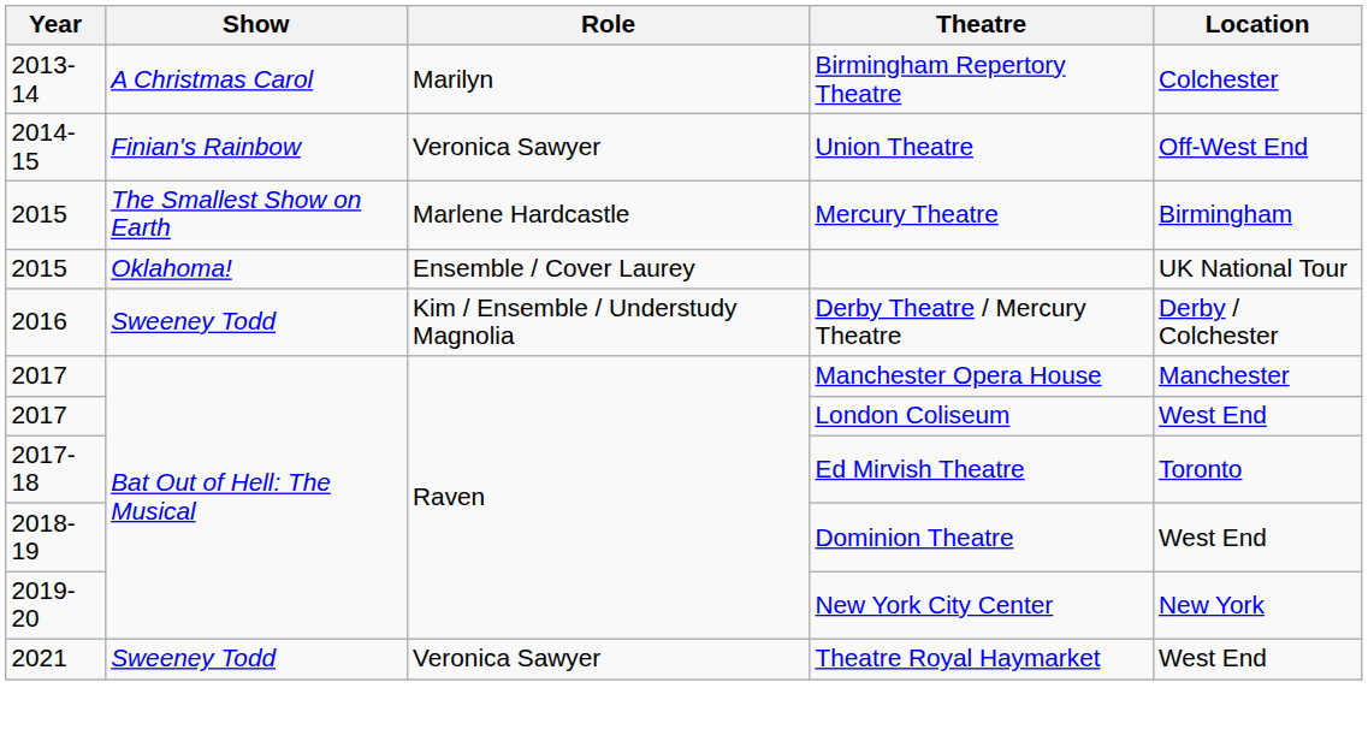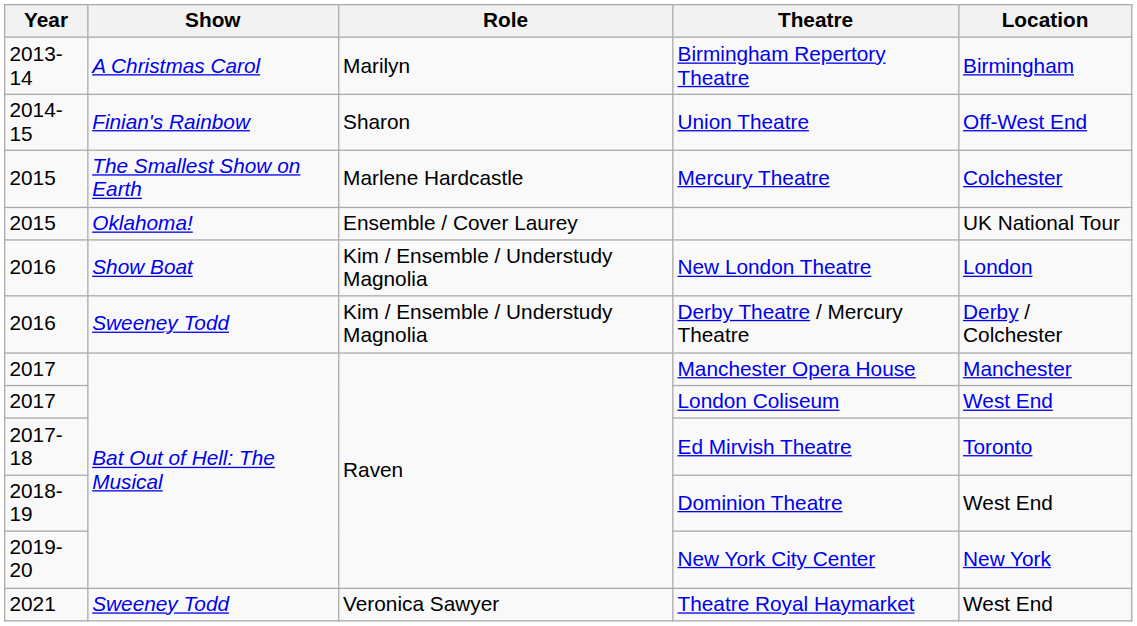 <table class="wikitable">
 <tr>
 <th>Year</th>
 <th>Show</th>
 <th>Role</th>
 <th>Theatre</th>
 <th>Location</th>
 </tr>
 <tr>
 <td>2013-14</td>
 <td><em><a href='#'>A Christmas Carol</a></em></td>
 <td>Marilyn</td>
 <td><a href='#'>Birmingham Repertory Theatre</a></td>
-<td><a href='#'>Colchester</a></td>
+<td><a href='#'>Birmingham</a></td>
 </tr>
 <tr>
 <td>2014-15</td>
 <td><em><a href='#'>Finian's Rainbow</a></em></td>
-<td>Veronica Sawyer</td>
+<td>Sharon</td>
 <td><a href='#'>Union Theatre</a></td>
 <td><a href='#'>Off-West End</a></td>
 </tr>
 <tr>
 <td>2015</td>
 <td><em><a href='#'>The Smallest Show on Earth</a></em></td>
 <td>Marlene Hardcastle</td>
 <td><a href='#'>Mercury Theatre</a></td>
-<td><a href='#'>Birmingham</a></td>
+<td><a href='#'>Colchester</a></td>
 </tr>
 <tr>
 <td>2015</td>
 <td><em><a href='#'>Oklahoma!</a></em></td>
 <td>Ensemble / Cover Laurey</td>
 <td></td>
 <td>UK National Tour</td>
+</tr>
+<tr>
+<td>2016</td>
+<td><em><a href='#'>Show Boat</a></em></td>
+<td>Kim / Ensemble / Understudy Magnolia</td>
+<td><a href='#'>New London Theatre</a></td>
+<td><a href='#'>London</a></td>
 </tr>
 <tr>
 <td>2016</td>
 <td><em><a href='#'>Sweeney Todd</a></em></td>
 <td>Kim / Ensemble / Understudy Magnolia</td>
 <td><a href='#'>Derby Theatre</a> / Mercury Theatre</td>
 <td><a href='#'>Derby</a> / Colchester</td>
 </tr>
 <tr>
 <td>2017</td>
 <td rowspan="5"><em><a href='#'>Bat Out of Hell: The Musical</a></em></td>
 <td rowspan="5">Raven</td>
 <td><a href='#'>Manchester Opera House</a></td>
 <td><a href='#'>Manchester</a></td>
 </tr>
 <tr>
 <td>2017</td>
 <td><a href='#'>London Coliseum</a></td>
 <td><a href='#'>West End</a></td>
 </tr>
 <tr>
 <td>2017-18</td>
 <td><a href='#'>Ed Mirvish Theatre</a></td>
 <td><a href='#'>Toronto</a></td>
 </tr>
 <tr>
 <td>2018-19</td>
 <td><a href='#'>Dominion Theatre</a></td>
 <td>West End</td>
 </tr>
 <tr>
 <td>2019-20</td>
 <td><a href='#'>New York City Center</a></td>
 <td><a href='#'>New York</a></td>
 </tr>
 <tr>
 <td>2021</td>
 <td><em><a href='#'>Sweeney Todd</a></em></td>
 <td>Veronica Sawyer</td>
 <td><a href='#'>Theatre Royal Haymarket</a></td>
 <td>West End</td>
 </tr>
 </table>
